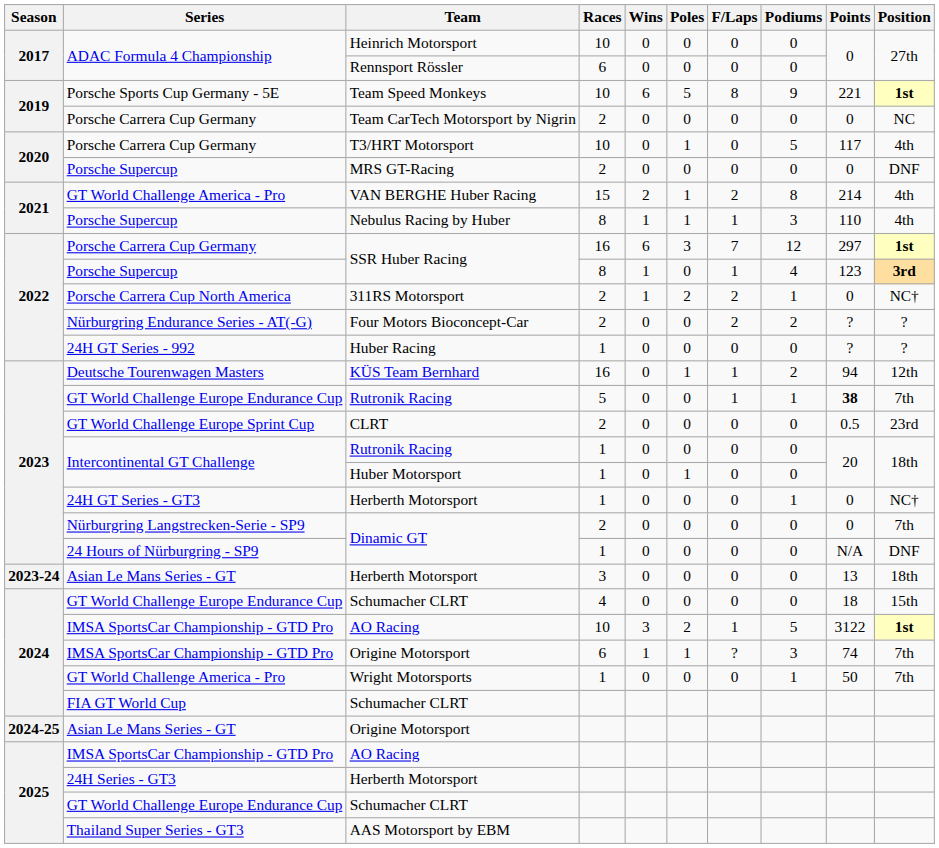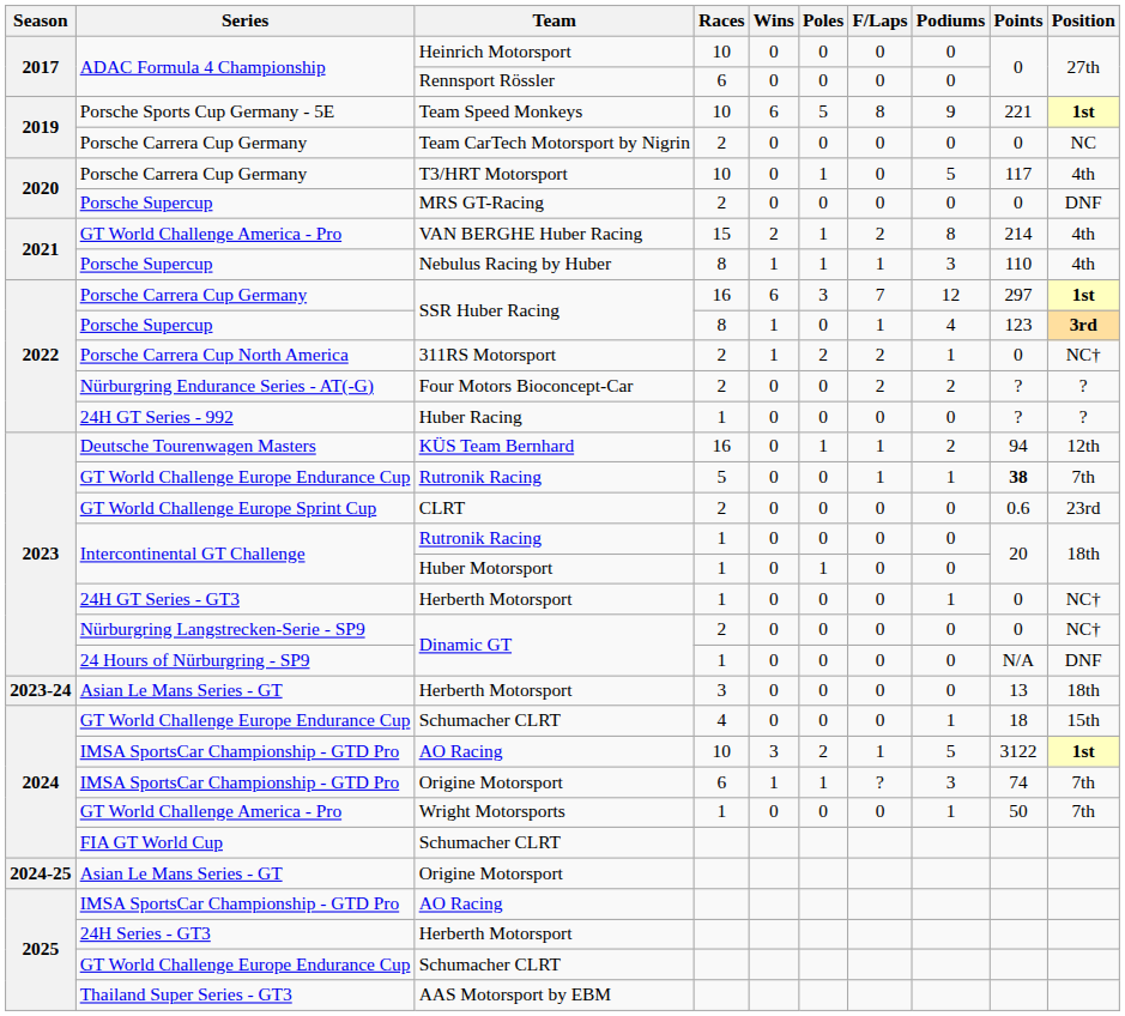 <table class="wikitable" style="font-size: 90%; text-align:center">
 <tr>
 <th>Season</th>
 <th>Series</th>
 <th>Team</th>
 <th>Races</th>
 <th>Wins</th>
 <th>Poles</th>
 <th>F/Laps</th>
 <th>Podiums</th>
 <th>Points</th>
 <th>Position</th>
 </tr>
 <tr>
 <th rowspan="2">2017</th>
 <td rowspan="2" align="left"><a href='#'>ADAC Formula 4 Championship</a></td>
 <td align=left>Heinrich Motorsport</td>
 <td>10</td>
 <td>0</td>
 <td>0</td>
 <td>0</td>
 <td>0</td>
 <td rowspan="2">0</td>
 <td rowspan="2">27th</td>
 </tr>
 <tr>
 <td align=left>Rennsport Rössler</td>
 <td>6</td>
 <td>0</td>
 <td>0</td>
 <td>0</td>
 <td>0</td>
 </tr>
 <tr>
 <th rowspan="2">2019</th>
 <td align="left">Porsche Sports Cup Germany - 5E</td>
 <td align="left">Team Speed Monkeys</td>
 <td>10</td>
 <td>6</td>
 <td>5</td>
 <td>8</td>
 <td>9</td>
 <td>221</td>
 <td style="background:#FFFFBF;"><strong>1st</strong></td>
 </tr>
 <tr>
 <td align="left">Porsche Carrera Cup Germany</td>
 <td align="left" nowrap>Team CarTech Motorsport by Nigrin</td>
 <td>2</td>
 <td>0</td>
 <td>0</td>
 <td>0</td>
 <td>0</td>
 <td>0</td>
 <td>NC</td>
 </tr>
 <tr>
 <th rowspan="2">2020</th>
 <td align="left">Porsche Carrera Cup Germany</td>
 <td align="left">T3/HRT Motorsport</td>
 <td>10</td>
 <td>0</td>
 <td>1</td>
 <td>0</td>
 <td>5</td>
 <td>117</td>
 <td>4th</td>
 </tr>
 <tr>
 <td align="left"><a href='#'>Porsche Supercup</a></td>
 <td align="left">MRS GT-Racing</td>
 <td>2</td>
 <td>0</td>
 <td>0</td>
 <td>0</td>
 <td>0</td>
 <td>0</td>
 <td>DNF</td>
 </tr>
 <tr>
 <th rowspan="2">2021</th>
 <td align=left><a href='#'>GT World Challenge America - Pro</a></td>
 <td align="left">VAN BERGHE Huber Racing</td>
 <td>15</td>
 <td>2</td>
 <td>1</td>
 <td>2</td>
 <td>8</td>
 <td>214</td>
 <td>4th</td>
 </tr>
 <tr>
 <td align="left"><a href='#'>Porsche Supercup</a></td>
 <td align=left>Nebulus Racing by Huber</td>
 <td>8</td>
 <td>1</td>
 <td>1</td>
 <td>1</td>
 <td>3</td>
 <td>110</td>
 <td>4th</td>
 </tr>
 <tr>
 <th rowspan="5">2022</th>
 <td align="left"><a href='#'>Porsche Carrera Cup Germany</a></td>
 <td rowspan="2" align="left">SSR Huber Racing</td>
 <td>16</td>
 <td>6</td>
 <td>3</td>
 <td>7</td>
 <td>12</td>
 <td>297</td>
 <td style="background:#FFFFBF;"><strong>1st</strong></td>
 </tr>
 <tr>
 <td align=left><a href='#'>Porsche Supercup</a></td>
 <td>8</td>
 <td>1</td>
 <td>0</td>
 <td>1</td>
 <td>4</td>
 <td>123</td>
 <td style="background:#FFDF9F;"><strong>3rd</strong></td>
 </tr>
 <tr>
 <td align=left><a href='#'>Porsche Carrera Cup North America</a></td>
 <td align=left>311RS Motorsport</td>
 <td>2</td>
 <td>1</td>
 <td>2</td>
 <td>2</td>
 <td>1</td>
 <td>0</td>
 <td>NC†</td>
 </tr>
 <tr>
 <td align=left><a href='#'>Nürburgring Endurance Series - AT(-G)</a></td>
 <td align=left>Four Motors Bioconcept-Car</td>
 <td>2</td>
 <td>0</td>
 <td>0</td>
 <td>2</td>
 <td>2</td>
 <td>?</td>
 <td>?</td>
 </tr>
 <tr>
 <td align="left"><a href='#'>24H GT Series - 992</a></td>
 <td align="left">Huber Racing</td>
 <td>1</td>
 <td>0</td>
 <td>0</td>
 <td>0</td>
 <td>0</td>
 <td>?</td>
 <td>?</td>
 </tr>
 <tr>
 <th rowspan="8">2023</th>
 <td align=left><a href='#'>Deutsche Tourenwagen Masters</a></td>
 <td align=left><a href='#'>KÜS Team Bernhard</a></td>
 <td>16</td>
 <td>0</td>
 <td>1</td>
 <td>1</td>
 <td>2</td>
 <td>94</td>
 <td>12th</td>
 </tr>
 <tr>
 <td align=left><a href='#'>GT World Challenge Europe Endurance Cup</a></td>
 <td align="left"><a href='#'>Rutronik Racing</a></td>
 <td>5</td>
 <td>0</td>
 <td>0</td>
 <td>1</td>
 <td>1</td>
 <td><strong>38</strong></td>
 <td>7th</td>
 </tr>
 <tr>
 <td align=left><a href='#'>GT World Challenge Europe Sprint Cup</a></td>
 <td align=left>CLRT</td>
 <td>2</td>
 <td>0</td>
 <td>0</td>
 <td>0</td>
 <td>0</td>
-<td>0.5</td>
+<td>0.6</td>
 <td>23rd</td>
 </tr>
 <tr>
 <td rowspan="2" align="left"><a href='#'>Intercontinental GT Challenge</a></td>
 <td align=left><a href='#'>Rutronik Racing</a></td>
 <td>1</td>
 <td>0</td>
 <td>0</td>
 <td>0</td>
 <td>0</td>
 <td rowspan="2">20</td>
 <td rowspan="2">18th</td>
 </tr>
 <tr>
 <td align=left>Huber Motorsport</td>
 <td>1</td>
 <td>0</td>
 <td>1</td>
 <td>0</td>
 <td>0</td>
 </tr>
 <tr>
 <td align=left><a href='#'>24H GT Series - GT3</a></td>
 <td align=left>Herberth Motorsport</td>
 <td>1</td>
 <td>0</td>
 <td>0</td>
 <td>0</td>
 <td>1</td>
 <td>0</td>
 <td>NC†</td>
 </tr>
 <tr>
 <td align=left nowrap><a href='#'>Nürburgring Langstrecken-Serie - SP9</a></td>
 <td align=left rowspan="2"><a href='#'>Dinamic GT</a></td>
 <td>2</td>
 <td>0</td>
 <td>0</td>
 <td>0</td>
 <td>0</td>
 <td>0</td>
-<td>7th</td>
+<td>NC†</td>
 </tr>
 <tr>
 <td align=left><a href='#'>24 Hours of Nürburgring - SP9</a></td>
 <td>1</td>
 <td>0</td>
 <td>0</td>
 <td>0</td>
 <td>0</td>
 <td>N/A</td>
 <td>DNF</td>
 </tr>
 <tr>
 <th nowrap>2023-24</th>
 <td align=left><a href='#'>Asian Le Mans Series - GT</a></td>
 <td align=left>Herberth Motorsport</td>
 <td>3</td>
 <td>0</td>
 <td>0</td>
 <td>0</td>
 <td>0</td>
 <td>13</td>
 <td>18th</td>
 </tr>
 <tr>
 <th rowspan="5">2024</th>
 <td align=left nowrap><a href='#'>GT World Challenge Europe Endurance Cup</a></td>
 <td align=left>Schumacher CLRT</td>
 <td>4</td>
 <td>0</td>
 <td>0</td>
 <td>0</td>
-<td>0</td>
+<td>1</td>
 <td>18</td>
 <td>15th</td>
 </tr>
 <tr>
 <td align=left><a href='#'>IMSA SportsCar Championship - GTD Pro</a></td>
 <td align=left><a href='#'>AO Racing</a></td>
 <td>10</td>
 <td>3</td>
 <td>2</td>
 <td>1</td>
 <td>5</td>
 <td>3122</td>
 <td style="background:#FFFFBF;"><strong>1st</strong></td>
 </tr>
 <tr>
 <td align=left><a href='#'>IMSA SportsCar Championship - GTD Pro</a></td>
 <td align=left>Origine Motorsport</td>
 <td>6</td>
 <td>1</td>
 <td>1</td>
 <td>?</td>
 <td>3</td>
 <td>74</td>
 <td>7th</td>
 </tr>
 <tr>
 <td align=left><a href='#'>GT World Challenge America - Pro</a></td>
 <td align=left>Wright Motorsports</td>
 <td>1</td>
 <td>0</td>
 <td>0</td>
 <td>0</td>
 <td>1</td>
 <td>50</td>
 <td>7th</td>
 </tr>
 <tr>
 <td align=left><a href='#'>FIA GT World Cup</a></td>
 <td align=left>Schumacher CLRT</td>
 <td></td>
 <td></td>
 <td></td>
 <td></td>
 <td></td>
 <td></td>
 <td></td>
 </tr>
 <tr>
 <th>2024-25</th>
 <td align=left><a href='#'>Asian Le Mans Series - GT</a></td>
 <td align=left>Origine Motorsport</td>
 <td></td>
 <td></td>
 <td></td>
 <td></td>
 <td></td>
 <td></td>
 <td></td>
 </tr>
 <tr>
 <th rowspan="4">2025</th>
 <td align=left><a href='#'>IMSA SportsCar Championship - GTD Pro</a></td>
 <td align=left><a href='#'>AO Racing</a></td>
 <td></td>
 <td></td>
 <td></td>
 <td></td>
 <td></td>
 <td></td>
 <td></td>
 </tr>
 <tr>
 <td align=left><a href='#'>24H Series - GT3</a></td>
 <td align=left>Herberth Motorsport</td>
 <td></td>
 <td></td>
 <td></td>
 <td></td>
 <td></td>
 <td></td>
 <td></td>
 </tr>
 <tr>
 <td align=left><a href='#'>GT World Challenge Europe Endurance Cup</a></td>
 <td align=left>Schumacher CLRT</td>
 <td></td>
 <td></td>
 <td></td>
 <td></td>
 <td></td>
 <td></td>
 <td></td>
 </tr>
 <tr>
 <td align="left"><a href='#'>Thailand Super Series - GT3</a></td>
 <td align="left">AAS Motorsport by EBM</td>
 <td></td>
 <td></td>
 <td></td>
 <td></td>
 <td></td>
 <td></td>
 <td></td>
 </tr>
 </table>
